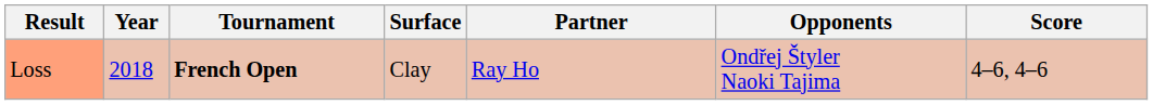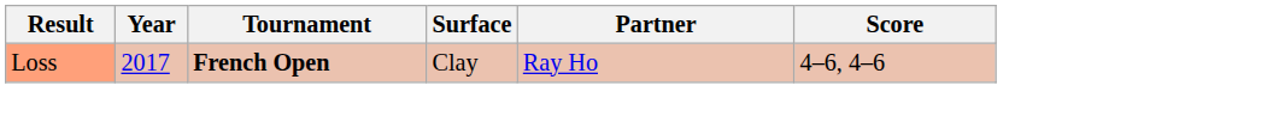 <table class="sortable wikitable">
 <tr>
 <th style="width:65px;">Result</th>
 <th style="width:40px;">Year</th>
 <th style="width:150px;">Tournament</th>
 <th style="width:50px;">Surface</th>
 <th style="width:175px;">Partner</th>
-<th style="width:175px;">Opponents</th>
 <th style="width:125px;" class="unsortable">Score</th>
 </tr>
 <tr style="background:#ebc2af;">
 <td style="background:#ffa07a;">Loss</td>
-<td><a href='#'>2018</a></td>
+<td><a href='#'>2017</a></td>
 <td><strong>French Open</strong></td>
 <td>Clay</td>
 <td> <a href='#'>Ray Ho</a></td>
-<td> <a href='#'>Ondřej Štyler</a> <br>  <a href='#'>Naoki Tajima</a></td>
 <td>4–6, 4–6</td>
 </tr>
 </table>
